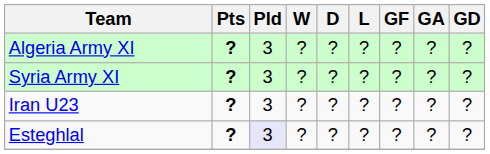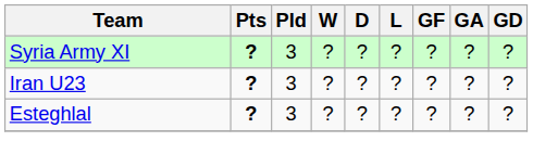 <table class="wikitable" style="text-align:center;">
 <tr>
 <th width=175>Team</th>
 <th width=20 abbr="Points">Pts</th>
 <th width=20 abbr="Played">Pld</th>
 <th width=20 abbr="Won">W</th>
 <th width=20 abbr="Drawn">D</th>
 <th width=20 abbr="Lost">L</th>
 <th width=20 abbr="Goals for">GF</th>
 <th width=20 abbr="Goals against">GA</th>
 <th width=20 abbr="Goal difference">GD</th>
-</tr>
-<tr bgcolor=#CCFFCC>
-<td style="text-align:left;"> <a href='#'>Algeria Army XI</a></td>
-<td><strong>?</strong></td>
-<td>3</td>
-<td>?</td>
-<td>?</td>
-<td>?</td>
-<td>?</td>
-<td>?</td>
-<td>?</td>
 </tr>
 <tr bgcolor=#CCFFCC>
 <td style="text-align:left;"> <a href='#'>Syria Army XI</a></td>
 <td><strong>?</strong></td>
 <td>3</td>
 <td>?</td>
 <td>?</td>
 <td>?</td>
 <td>?</td>
 <td>?</td>
 <td>?</td>
 </tr>
 <tr>
 <td style="text-align:left;"> <a href='#'>Iran U23</a></td>
 <td><strong>?</strong></td>
 <td>3</td>
 <td>?</td>
 <td>?</td>
 <td>?</td>
 <td>?</td>
 <td>?</td>
 <td>?</td>
 </tr>
 <tr>
 <td style="text-align:left;"> <a href='#'>Esteghlal</a></td>
 <td><strong>?</strong></td>
-<td style="background: lavender;">3</td>
+<td>3</td>
 <td>?</td>
 <td>?</td>
 <td>?</td>
 <td>?</td>
 <td>?</td>
 <td>?</td>
 </tr>
 <tr>
 </tr>
 </table>
